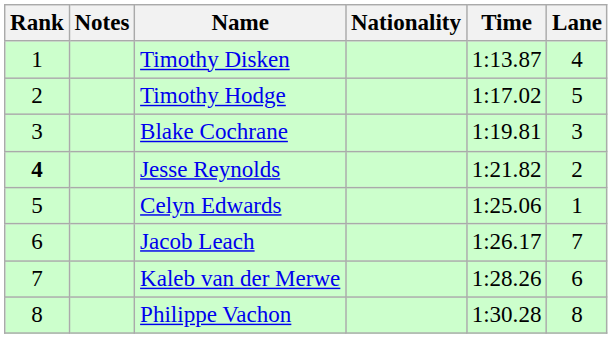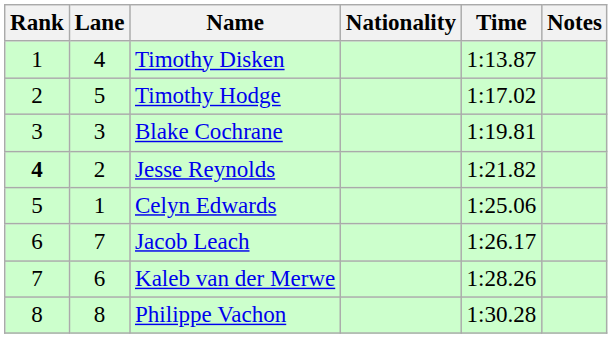 <table class="wikitable sortable" style="text-align:center">
 <tr>
 <th>Rank</th>
-<th>Notes</th>
+<th>Lane</th>
 <th>Name</th>
 <th>Nationality</th>
 <th>Time</th>
-<th>Lane</th>
+<th>Notes</th>
 </tr>
 <tr bgcolor=ccffcc>
 <td>1</td>
-<td></td>
+<td>4</td>
 <td align=left><a href='#'>Timothy Disken</a></td>
 <td align=left></td>
 <td>1:13.87</td>
-<td>4</td>
+<td></td>
 </tr>
 <tr bgcolor=ccffcc>
 <td>2</td>
-<td></td>
+<td>5</td>
 <td align=left><a href='#'>Timothy Hodge</a></td>
 <td align=left></td>
 <td>1:17.02</td>
-<td>5</td>
+<td></td>
 </tr>
 <tr bgcolor=ccffcc>
 <td>3</td>
-<td></td>
+<td>3</td>
 <td align=left><a href='#'>Blake Cochrane</a></td>
 <td align=left></td>
 <td>1:19.81</td>
-<td>3</td>
+<td></td>
 </tr>
 <tr bgcolor=ccffcc>
 <td><strong>4</strong></td>
-<td></td>
+<td>2</td>
 <td align=left><a href='#'>Jesse Reynolds</a></td>
 <td align=left></td>
 <td>1:21.82</td>
-<td>2</td>
+<td></td>
 </tr>
 <tr bgcolor=ccffcc>
 <td>5</td>
-<td></td>
+<td>1</td>
 <td align=left><a href='#'>Celyn Edwards</a></td>
 <td align=left></td>
 <td>1:25.06</td>
-<td>1</td>
+<td></td>
 </tr>
 <tr bgcolor=ccffcc>
 <td>6</td>
-<td></td>
+<td>7</td>
 <td align=left><a href='#'>Jacob Leach</a></td>
 <td align=left></td>
 <td>1:26.17</td>
-<td>7</td>
+<td></td>
 </tr>
 <tr bgcolor=ccffcc>
 <td>7</td>
-<td></td>
+<td>6</td>
 <td align=left><a href='#'>Kaleb van der Merwe</a></td>
 <td align=left></td>
 <td>1:28.26</td>
-<td>6</td>
+<td></td>
 </tr>
 <tr bgcolor=ccffcc>
 <td>8</td>
-<td></td>
+<td>8</td>
 <td align=left><a href='#'>Philippe Vachon</a></td>
 <td align=left></td>
 <td>1:30.28</td>
-<td>8</td>
+<td></td>
 </tr>
 </table>
